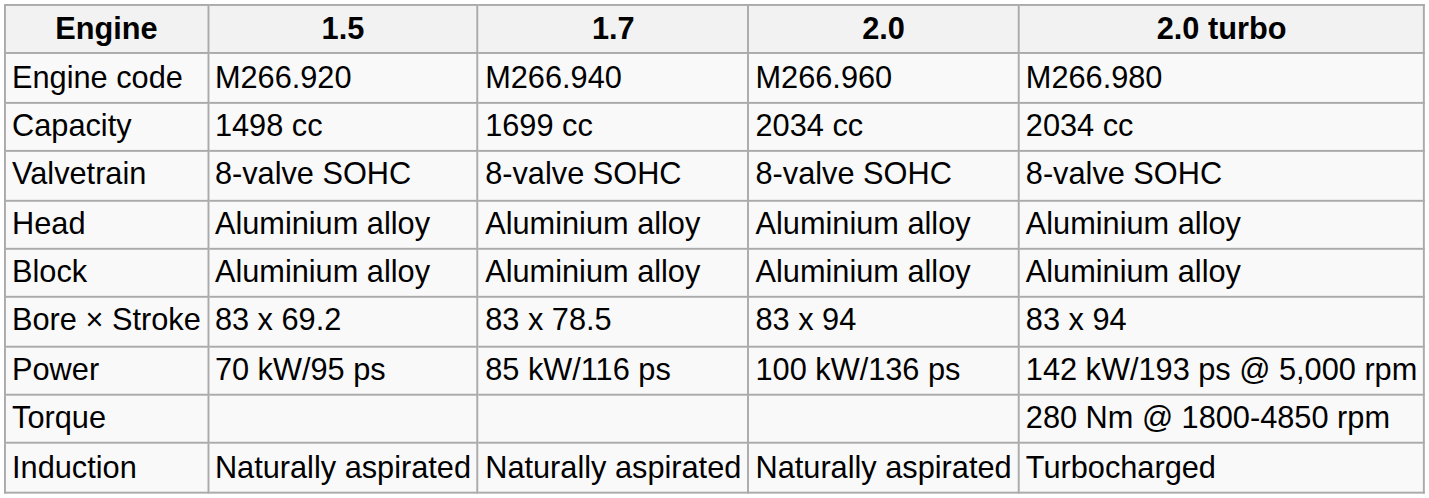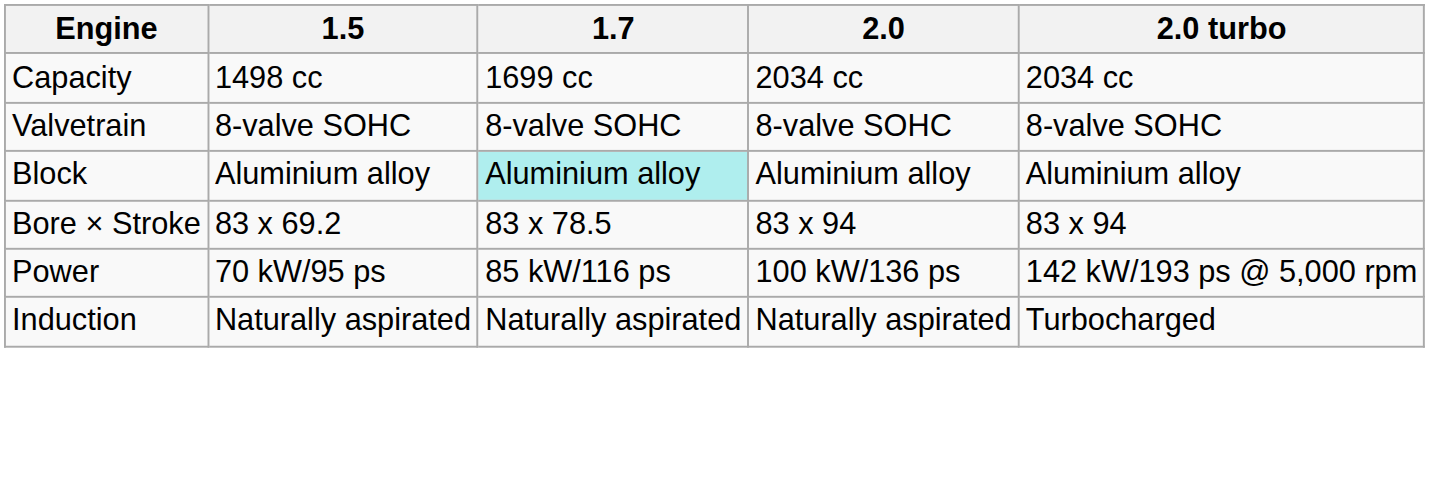 <table class="wikitable">
 <tr>
 <th>Engine</th>
 <th>1.5</th>
 <th>1.7</th>
 <th>2.0</th>
 <th>2.0 turbo</th>
-</tr>
-<tr>
-<td>Engine code</td>
-<td>M266.920</td>
-<td>M266.940</td>
-<td>M266.960</td>
-<td>M266.980</td>
 </tr>
 <tr>
 <td>Capacity</td>
 <td>1498 cc</td>
 <td>1699 cc</td>
 <td>2034 cc</td>
 <td>2034 cc</td>
 </tr>
 <tr>
 <td>Valvetrain</td>
 <td>8-valve SOHC</td>
 <td>8-valve SOHC</td>
 <td>8-valve SOHC</td>
 <td>8-valve SOHC</td>
 </tr>
 <tr>
-<td>Head</td>
-<td>Aluminium alloy</td>
-<td>Aluminium alloy</td>
-<td>Aluminium alloy</td>
-<td>Aluminium alloy</td>
-</tr>
-<tr>
 <td>Block</td>
 <td>Aluminium alloy</td>
-<td>Aluminium alloy</td>
+<td style="background: paleturquoise;">Aluminium alloy</td>
 <td>Aluminium alloy</td>
 <td>Aluminium alloy</td>
 </tr>
 <tr>
 <td>Bore × Stroke</td>
 <td>83 x 69.2</td>
 <td>83 x 78.5</td>
 <td>83 x 94</td>
 <td>83 x 94</td>
 </tr>
 <tr>
 <td>Power</td>
 <td>70 kW/95 ps</td>
 <td>85 kW/116 ps</td>
 <td>100 kW/136 ps</td>
 <td>142 kW/193 ps @ 5,000 rpm</td>
 </tr>
 <tr>
-<td>Torque</td>
-<td></td>
-<td></td>
-<td></td>
-<td>280 Nm @ 1800-4850 rpm</td>
-</tr>
-<tr>
 <td>Induction</td>
 <td>Naturally aspirated</td>
 <td>Naturally aspirated</td>
 <td>Naturally aspirated</td>
 <td>Turbocharged</td>
 </tr>
 </table>
